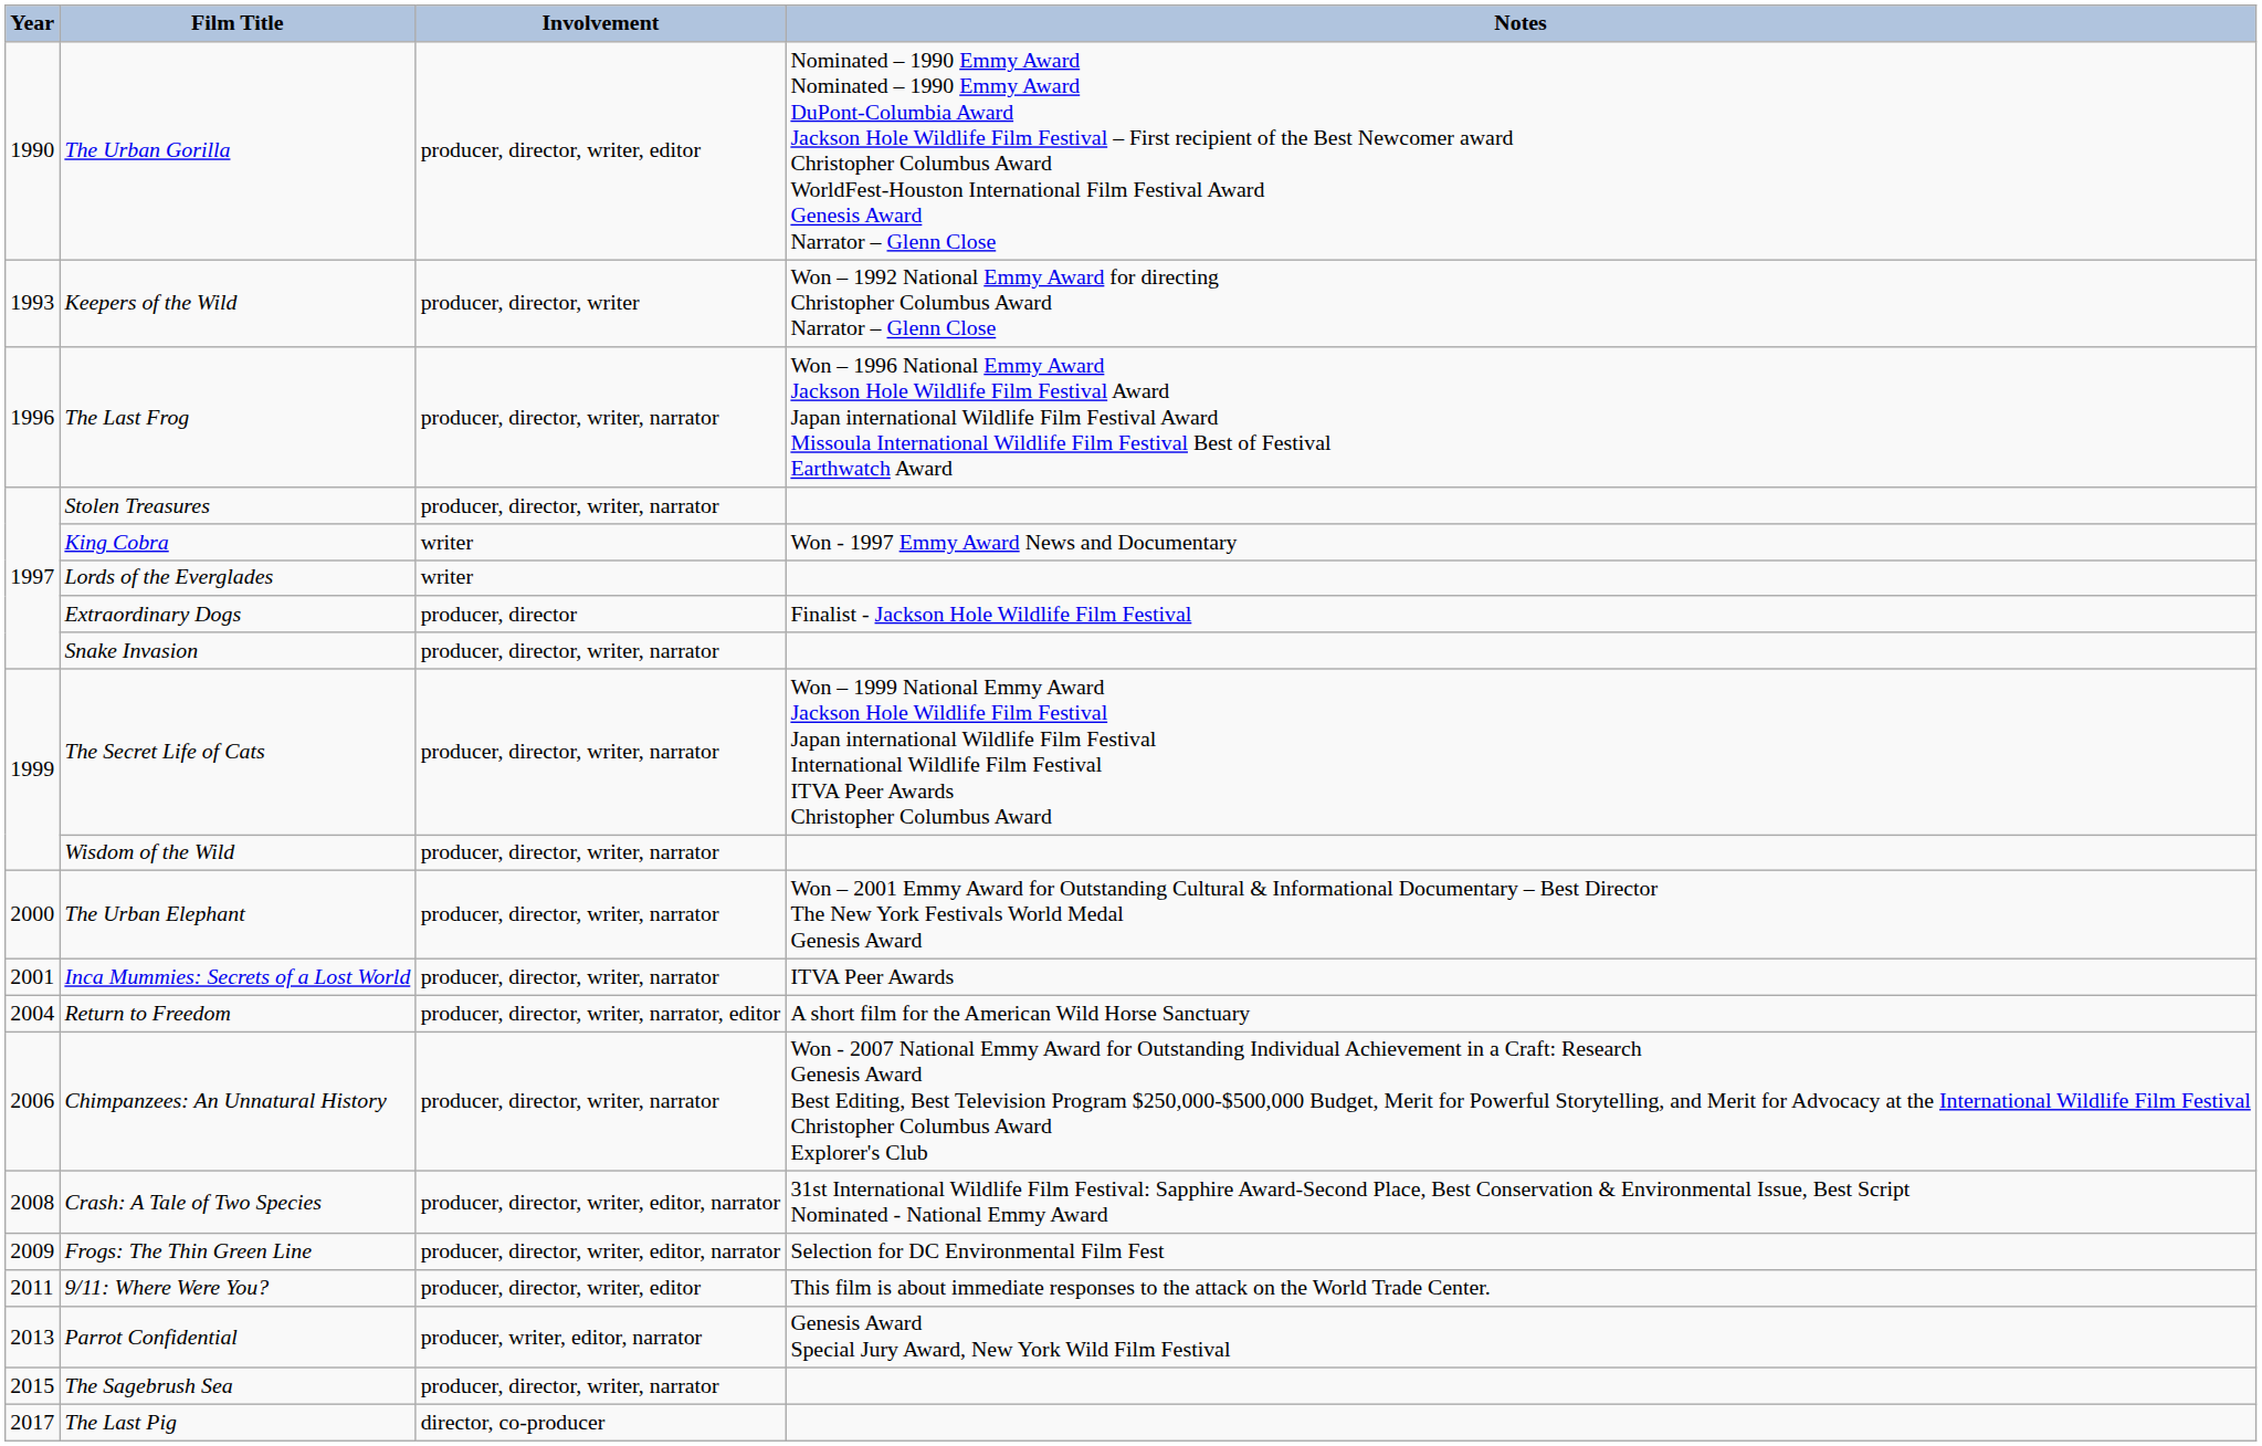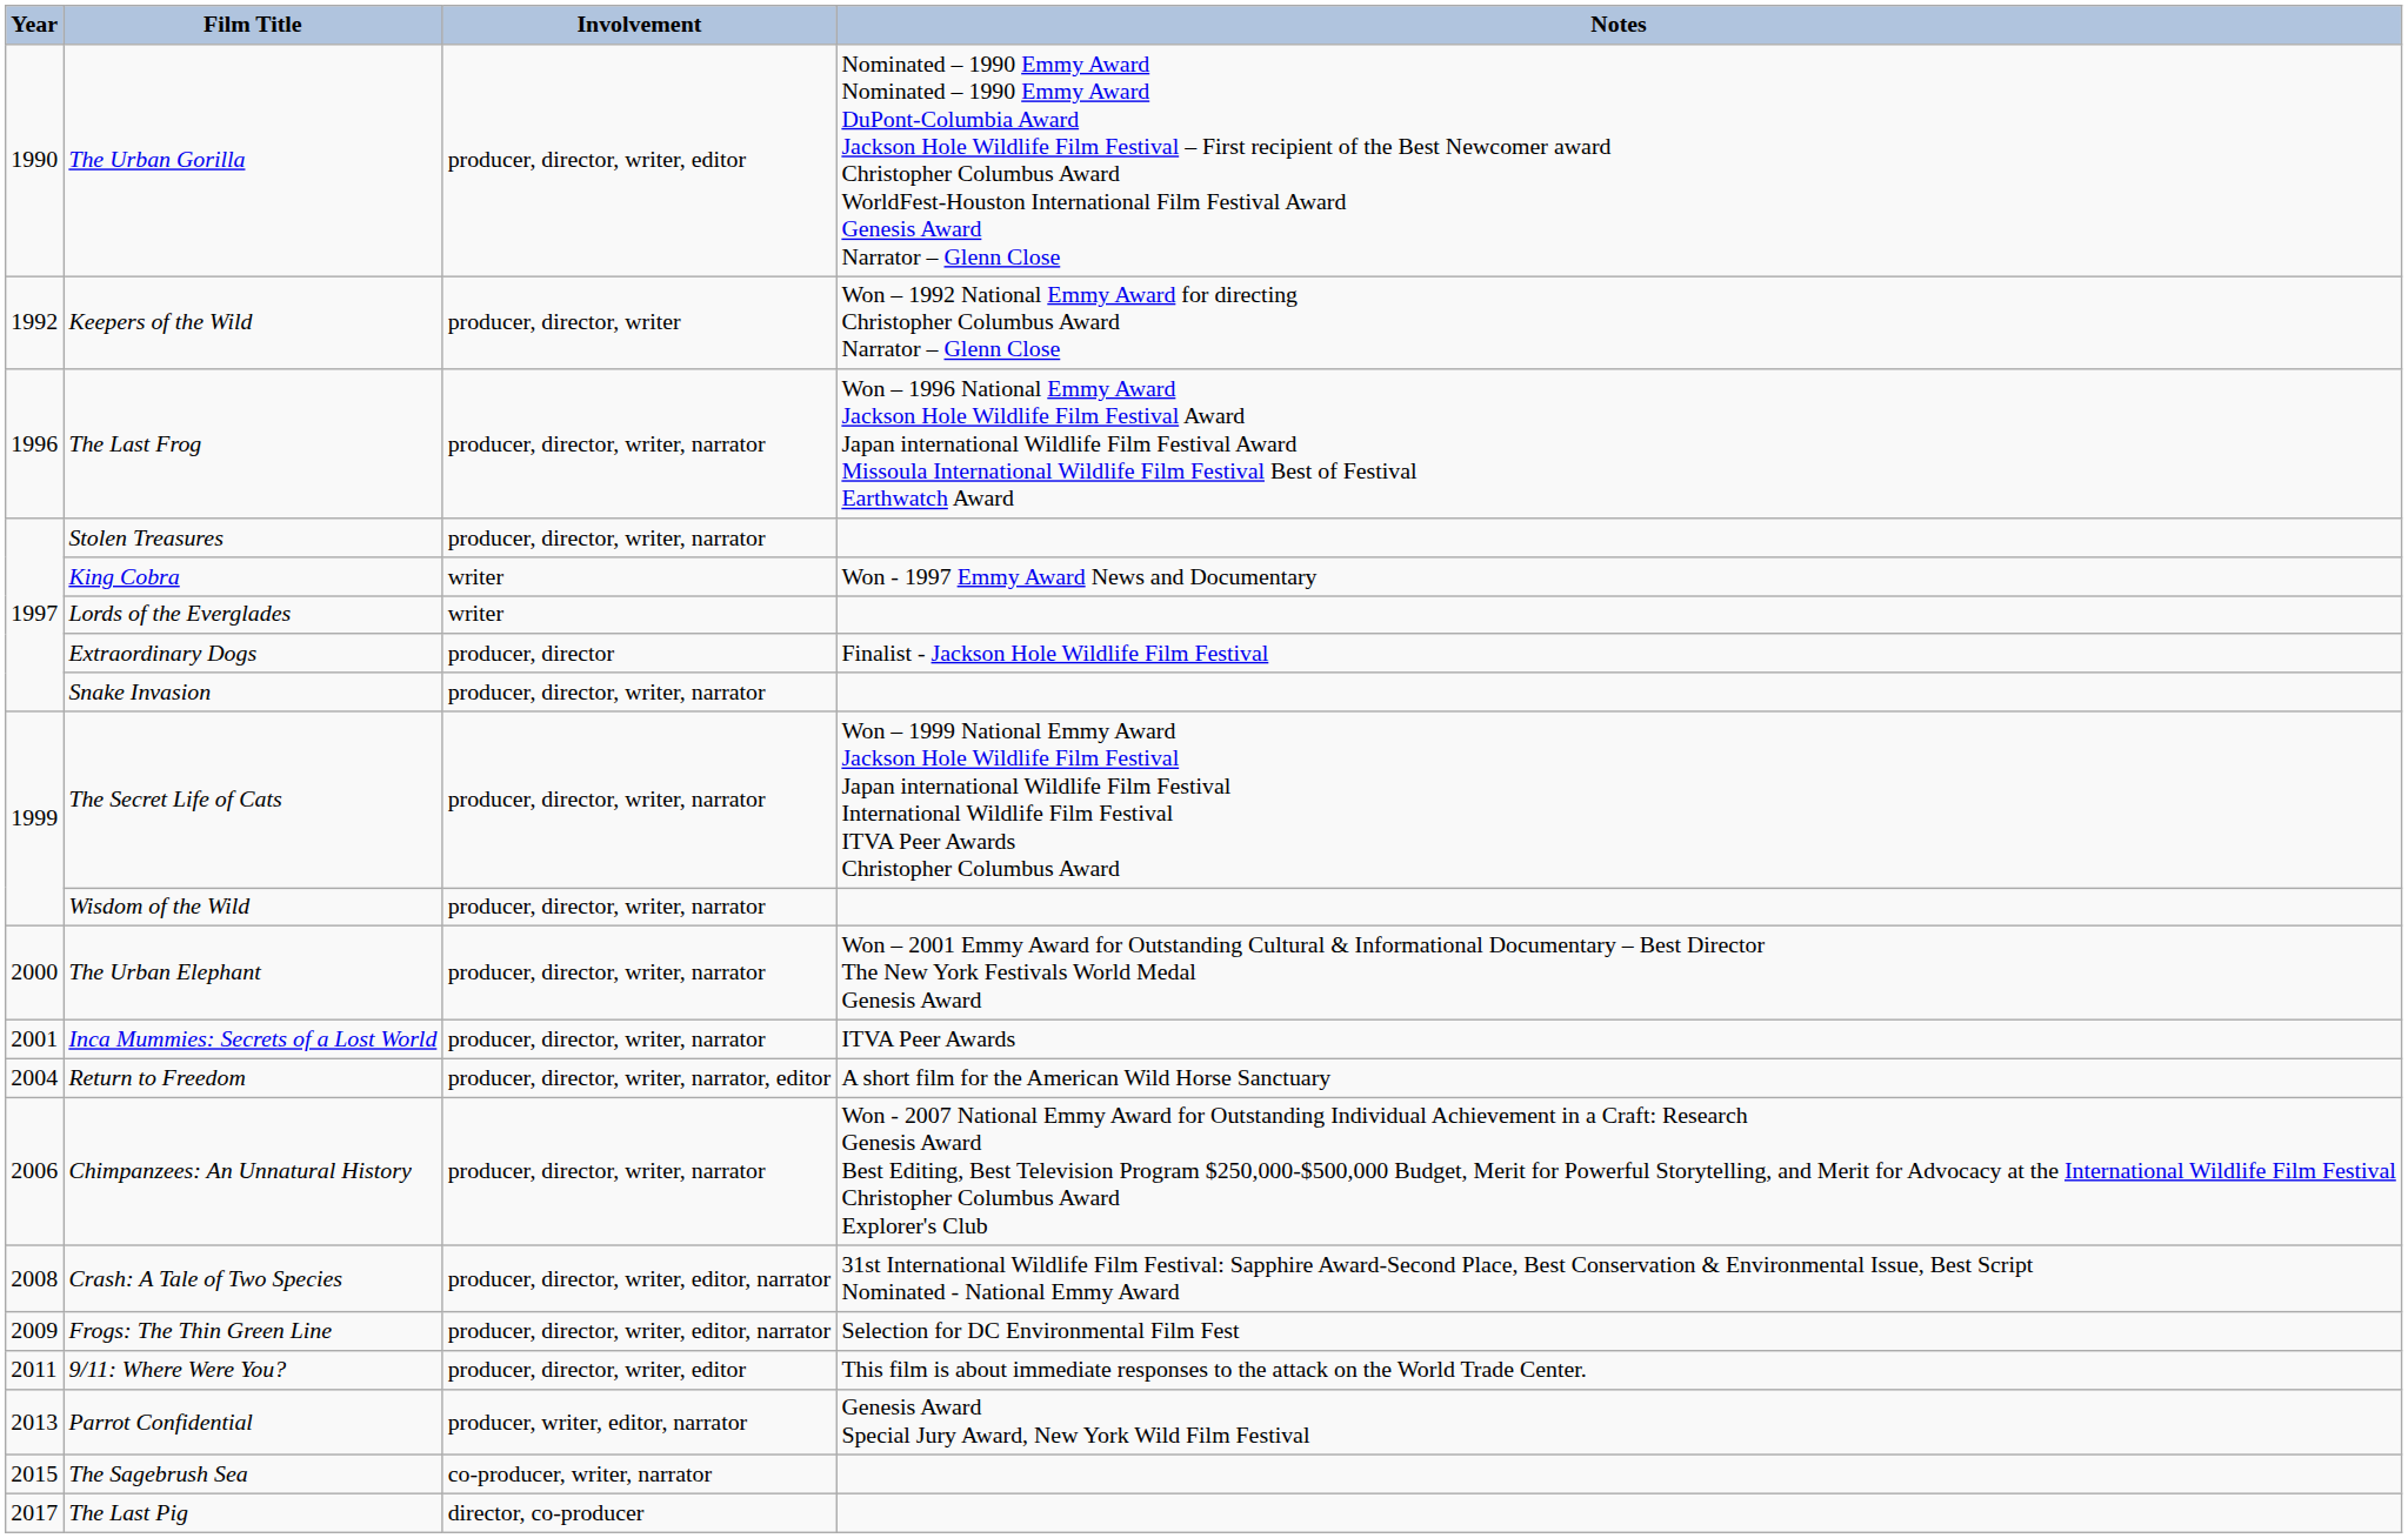 <table class="wikitable" style="font-size:90%">
 <tr style="text-align:center;">
 <th style="background:#B0C4DE;">Year</th>
 <th style="background:#B0C4DE;">Film Title</th>
 <th style="background:#B0C4DE;">Involvement</th>
 <th style="background:#B0C4DE;">Notes</th>
 </tr>
 <tr>
 <td>1990</td>
 <td><em><a href='#'>The Urban Gorilla</a></em></td>
 <td>producer, director, writer, editor</td>
 <td>Nominated – 1990 <a href='#'>Emmy Award</a><br>Nominated – 1990 <a href='#'>Emmy Award</a><br><a href='#'>DuPont-Columbia Award</a><br><a href='#'>Jackson Hole Wildlife Film Festival</a> – First recipient of the Best Newcomer award<br>Christopher Columbus Award<br>WorldFest-Houston International Film Festival Award<br><a href='#'>Genesis Award</a><br>Narrator – <a href='#'>Glenn Close</a></td>
 </tr>
 <tr>
-<td>1993</td>
+<td>1992</td>
 <td><em>Keepers of the Wild</em></td>
 <td>producer, director, writer</td>
 <td>Won – 1992 National <a href='#'>Emmy Award</a> for directing<br>Christopher Columbus Award<br>Narrator – <a href='#'>Glenn Close</a></td>
 </tr>
 <tr>
 <td>1996</td>
 <td><em>The Last Frog</em></td>
 <td>producer, director, writer, narrator</td>
 <td>Won – 1996 National <a href='#'>Emmy Award</a><br><a href='#'>Jackson Hole Wildlife Film Festival</a> Award<br>Japan international Wildlife Film Festival Award<br><a href='#'>Missoula International Wildlife Film Festival</a> Best of Festival<br><a href='#'>Earthwatch</a> Award</td>
 </tr>
 <tr>
 <td rowspan=5>1997</td>
 <td><em>Stolen Treasures</em></td>
 <td>producer, director, writer, narrator</td>
 <td></td>
 </tr>
 <tr>
 <td><em><a href='#'>King Cobra</a></em></td>
 <td>writer</td>
 <td>Won - 1997 <a href='#'>Emmy Award</a> News and Documentary</td>
 </tr>
 <tr>
 <td><em>Lords of the Everglades</em></td>
 <td>writer</td>
 <td></td>
 </tr>
 <tr>
 <td><em>Extraordinary Dogs</em></td>
 <td>producer, director</td>
 <td>Finalist - <a href='#'>Jackson Hole Wildlife Film Festival</a></td>
 </tr>
 <tr>
 <td><em>Snake Invasion</em></td>
 <td>producer, director, writer, narrator</td>
 <td></td>
 </tr>
 <tr>
 <td rowspan=2>1999</td>
 <td><em>The Secret Life of Cats</em></td>
 <td>producer, director, writer, narrator</td>
 <td>Won – 1999 National Emmy Award<br><a href='#'>Jackson Hole Wildlife Film Festival</a><br>Japan international Wildlife Film Festival<br>International Wildlife Film Festival<br>ITVA Peer Awards<br>Christopher Columbus Award</td>
 </tr>
 <tr>
 <td><em>Wisdom of the Wild</em></td>
 <td>producer, director, writer, narrator</td>
 <td></td>
 </tr>
 <tr>
 <td>2000</td>
 <td><em>The Urban Elephant</em></td>
 <td>producer, director, writer, narrator</td>
 <td>Won – 2001 Emmy Award for Outstanding Cultural & Informational Documentary – Best Director<br> The New York Festivals World Medal<br>Genesis Award</td>
 </tr>
 <tr>
 <td>2001</td>
 <td><em><a href='#'>Inca Mummies: Secrets of a Lost World</a></em></td>
 <td>producer, director, writer, narrator</td>
 <td>ITVA Peer Awards</td>
 </tr>
 <tr>
 <td>2004</td>
 <td><em>Return to Freedom</em></td>
 <td>producer, director, writer, narrator, editor</td>
 <td>A short film for the American Wild Horse Sanctuary</td>
 </tr>
 <tr>
 <td>2006</td>
 <td><em>Chimpanzees: An Unnatural History</em></td>
 <td>producer, director, writer, narrator</td>
 <td>Won - 2007 National Emmy Award for Outstanding Individual Achievement in a Craft: Research<br>Genesis Award<br>Best Editing, Best Television Program $250,000-$500,000 Budget, Merit for Powerful Storytelling, and Merit for Advocacy at the <a href='#'>International Wildlife Film Festival</a><br>Christopher Columbus Award <br>Explorer's Club</td>
 </tr>
 <tr>
 <td>2008</td>
 <td><em>Crash: A Tale of Two Species</em></td>
 <td>producer, director, writer, editor, narrator</td>
 <td>31st International Wildlife Film Festival: Sapphire Award-Second Place, Best Conservation & Environmental Issue, Best Script<br>Nominated - National Emmy Award</td>
 </tr>
 <tr>
 <td>2009</td>
 <td><em>Frogs: The Thin Green Line</em></td>
 <td>producer, director, writer, editor, narrator</td>
 <td>Selection for DC Environmental Film Fest</td>
 </tr>
 <tr>
 <td>2011</td>
 <td><em>9/11: Where Were You?</em></td>
 <td>producer, director, writer, editor</td>
 <td>This film is about immediate responses to the attack on the World Trade Center.</td>
 </tr>
 <tr>
 <td>2013</td>
 <td><em>Parrot Confidential</em></td>
 <td>producer, writer, editor, narrator</td>
 <td>Genesis Award<br> Special Jury Award, New York Wild Film Festival</td>
 </tr>
 <tr>
 <td>2015</td>
 <td><em>The Sagebrush Sea</em></td>
-<td>producer, director, writer, narrator</td>
+<td>co-producer, writer, narrator</td>
 </tr>
 <tr>
 <td>2017</td>
 <td><em>The Last Pig</em></td>
 <td>director, co-producer</td>
 <td></td>
 </tr>
 </table>
